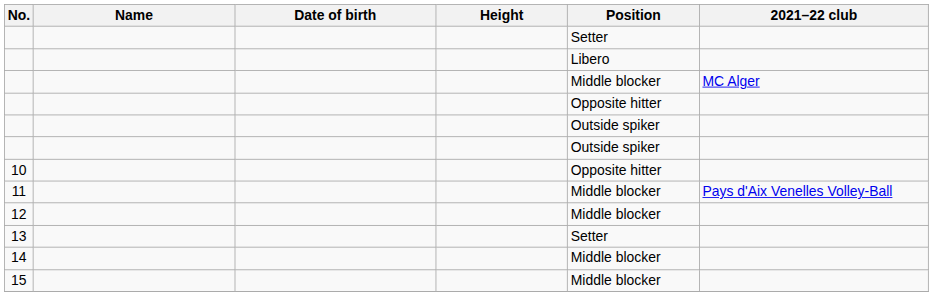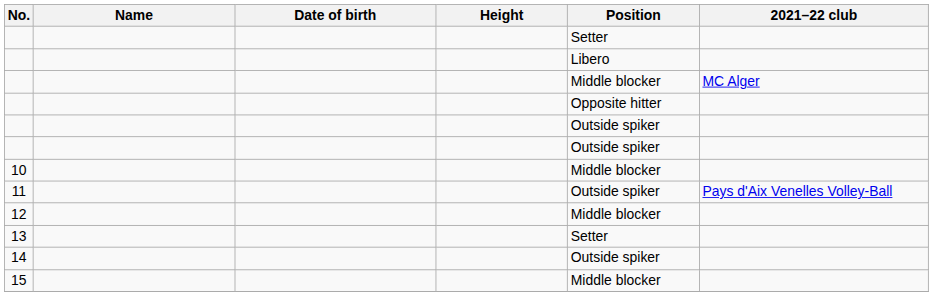 <table class="wikitable sortable" style="font-size:100%; text-align:center;">
 <tr>
 <th>No.</th>
 <th style="width:14em">Name</th>
 <th style="width:14em">Date of birth</th>
 <th style="width:9em">Height</th>
 <th style="width:9em">Position</th>
 <th style="width:16em">2021–22 club</th>
 </tr>
 <tr>
 <td></td>
 <td align=left></td>
 <td align=right></td>
 <td></td>
 <td align=left>Setter</td>
 <td align=left></td>
 </tr>
 <tr>
 <td></td>
 <td align=left></td>
 <td align=right></td>
 <td></td>
 <td align=left>Libero</td>
 <td align=left></td>
 </tr>
 <tr>
 <td></td>
 <td align=left></td>
 <td align=right></td>
 <td></td>
 <td align=left>Middle blocker</td>
 <td align=left> <a href='#'>MC Alger</a></td>
 </tr>
 <tr>
 <td></td>
 <td align=left></td>
 <td align=right></td>
 <td></td>
 <td align=left>Opposite hitter</td>
 <td align=left></td>
 </tr>
 <tr>
 <td></td>
 <td align=left></td>
 <td align=right></td>
 <td></td>
 <td align=left>Outside spiker</td>
 <td align=left></td>
 </tr>
 <tr>
 <td></td>
 <td align=left></td>
 <td align=right></td>
 <td></td>
 <td align=left>Outside spiker</td>
 <td align=left></td>
 </tr>
 <tr>
 <td>10</td>
 <td align=left></td>
 <td align=right></td>
 <td></td>
-<td align=left>Opposite hitter</td>
+<td align=left>Middle blocker</td>
 <td align=left></td>
 </tr>
 <tr>
 <td>11</td>
 <td align=left></td>
 <td align=right></td>
 <td></td>
-<td align=left>Middle blocker</td>
+<td align=left>Outside spiker</td>
 <td align=left> <a href='#'>Pays d'Aix Venelles Volley-Ball</a></td>
 </tr>
 <tr>
 <td>12</td>
 <td align=left></td>
 <td align=right></td>
 <td></td>
 <td align=left>Middle blocker</td>
 <td align=left></td>
 </tr>
 <tr>
 <td>13</td>
 <td align=left></td>
 <td align=right></td>
 <td></td>
 <td align=left>Setter</td>
 <td align=left></td>
 </tr>
 <tr>
 <td>14</td>
 <td align=left></td>
 <td align=right></td>
 <td></td>
-<td align=left>Middle blocker</td>
+<td align=left>Outside spiker</td>
 <td align=left></td>
 </tr>
 <tr>
 <td>15</td>
 <td align=left></td>
 <td align=right></td>
 <td></td>
 <td align=left>Middle blocker</td>
 <td align=left></td>
 </tr>
 <tr>
 </tr>
 </table>
